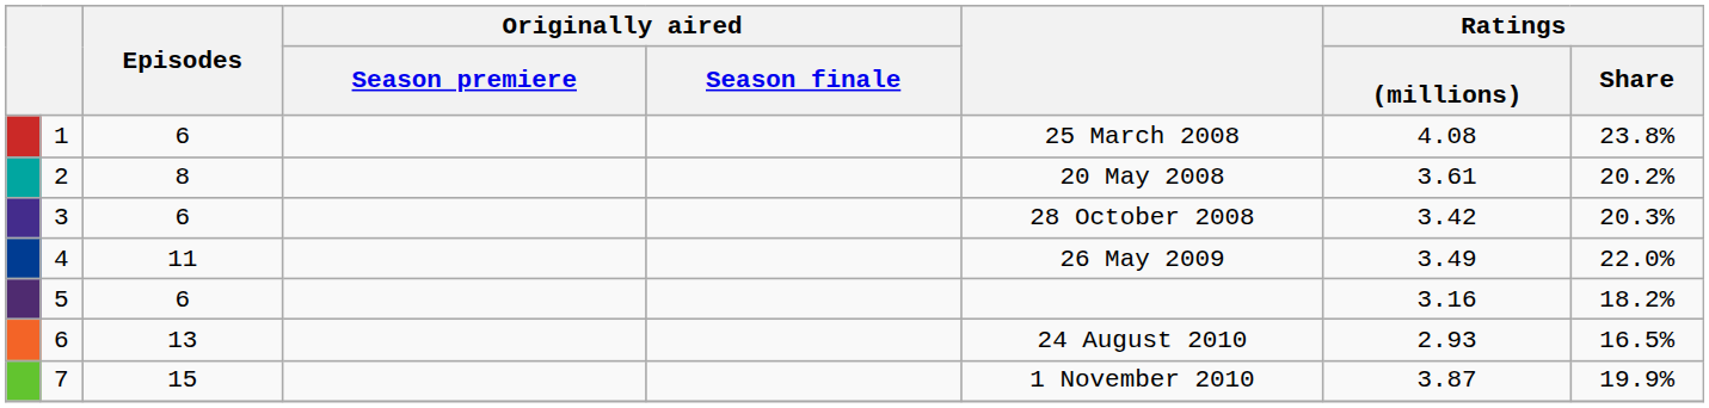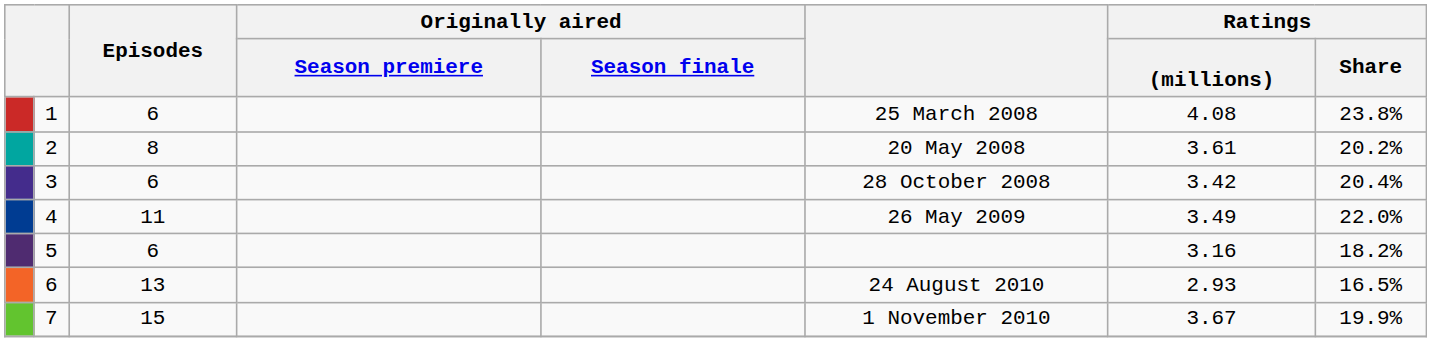 <table class="wikitable plainrowheaders" style="text-align:center" width=100%>
 <tr>
 <th scope="col" colspan="2" rowspan="2"></th>
 <th scope="col" rowspan="2">Episodes</th>
 <th scope="col" colspan="2">Originally aired</th>
 <th scope="col" rowspan="2"></th>
 <th scope="col" colspan="2">Ratings</th>
 </tr>
 <tr>
 <th scope="col"><a href='#'>Season premiere</a></th>
 <th scope="col"><a href='#'>Season finale</a></th>
 <th scope="col"><br>(millions)</th>
 <th scope="col">Share</th>
 </tr>
 <tr>
 <td scope="row" style="width:12px; background:#CB2927; color:#100"></td>
 <td>1</td>
 <td>6</td>
 <td></td>
 <td></td>
 <td>25 March 2008</td>
 <td>4.08</td>
 <td>23.8%</td>
 </tr>
 <tr>
 <td scope="row" style="background:#01A6A0; color:#100"></td>
 <td>2</td>
 <td>8</td>
 <td></td>
 <td></td>
 <td>20 May 2008</td>
 <td>3.61</td>
 <td>20.2%</td>
 </tr>
 <tr>
 <td scope="row" style="background:#442C8C; color:#100"></td>
 <td>3</td>
 <td>6</td>
 <td></td>
 <td></td>
 <td>28 October 2008</td>
 <td>3.42</td>
-<td>20.3%</td>
+<td>20.4%</td>
 </tr>
 <tr>
 <td scope="row" style="background:#003C92; color:#100"></td>
 <td>4</td>
 <td>11</td>
 <td></td>
 <td></td>
 <td>26 May 2009</td>
 <td>3.49</td>
 <td>22.0%</td>
 </tr>
 <tr>
 <td scope="row" style="background:#4F2B70; color:#100"></td>
 <td>5</td>
 <td>6</td>
 <td></td>
 <td></td>
 <td></td>
 <td>3.16</td>
 <td>18.2%</td>
 </tr>
 <tr>
 <td scope="row" style="background:#F36427; color:#100;"></td>
 <td>6</td>
 <td>13</td>
 <td></td>
 <td></td>
 <td>24 August 2010</td>
 <td>2.93</td>
 <td>16.5%</td>
 </tr>
 <tr>
 <td scope="row" style="background:#62c42f; color:#100;"></td>
 <td>7</td>
 <td>15</td>
 <td></td>
 <td></td>
 <td>1 November 2010</td>
-<td>3.87</td>
+<td>3.67</td>
 <td>19.9%</td>
 </tr>
 <tr>
 </tr>
 </table>
